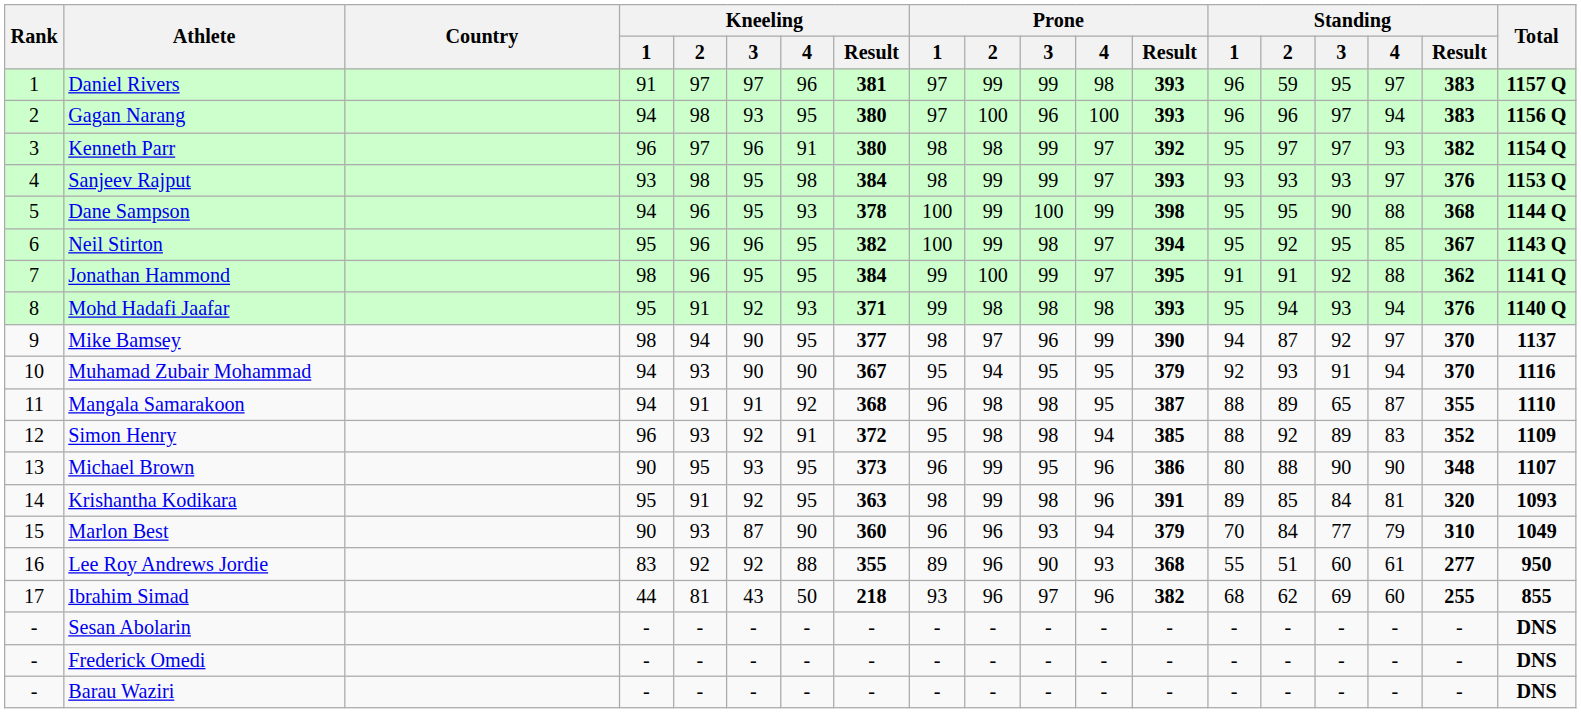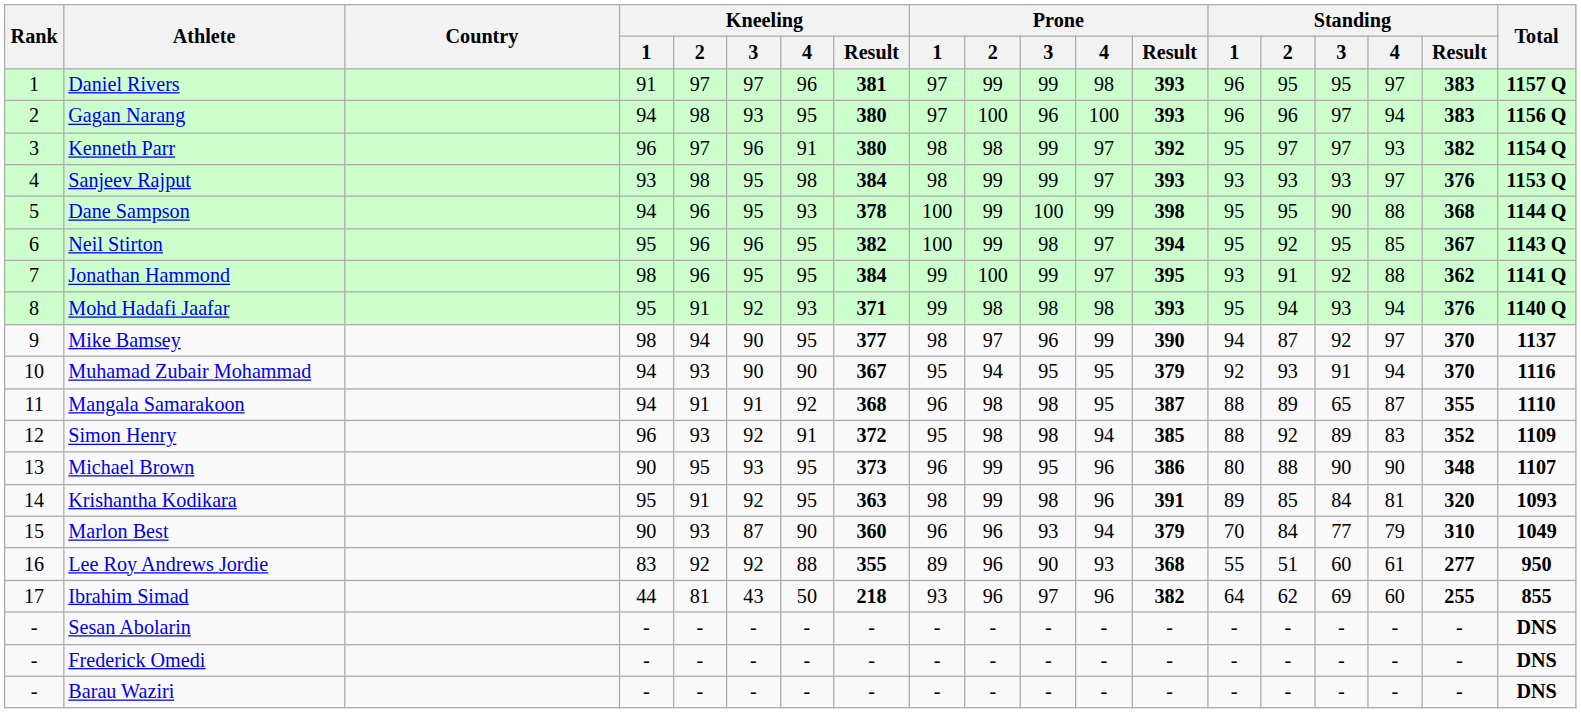 <table class="wikitable sortable" style="text-align:center;">
 <tr>
 <th rowspan=2 width=40>Rank</th>
 <th rowspan=2 width=250>Athlete</th>
 <th rowspan=2 width=250>Country</th>
 <th colspan=5>Kneeling</th>
 <th colspan=5>Prone</th>
 <th colspan=5>Standing</th>
 <th rowspan=2 width=60>Total</th>
 </tr>
 <tr>
 <th width=40>1</th>
 <th width=40>2</th>
 <th width=40>3</th>
 <th width=40>4</th>
 <th width=55>Result</th>
 <th width=40>1</th>
 <th width=40>2</th>
 <th width=40>3</th>
 <th width=40>4</th>
 <th width=55>Result</th>
 <th width=40>1</th>
 <th width=40>2</th>
 <th width=40>3</th>
 <th width=40>4</th>
 <th width=55>Result</th>
 </tr>
 <tr bgcolor=ccffcc>
 <td>1</td>
 <td align=left><a href='#'>Daniel Rivers</a></td>
 <td align=left></td>
 <td>91</td>
 <td>97</td>
 <td>97</td>
 <td>96</td>
 <td><strong>381</strong></td>
 <td>97</td>
 <td>99</td>
 <td>99</td>
 <td>98</td>
 <td><strong>393</strong></td>
 <td>96</td>
-<td>59</td>
+<td>95</td>
 <td>95</td>
 <td>97</td>
 <td><strong>383</strong></td>
 <td><strong>1157 Q</strong></td>
 </tr>
 <tr bgcolor=ccffcc>
 <td>2</td>
 <td align=left><a href='#'>Gagan Narang</a></td>
 <td align=left></td>
 <td>94</td>
 <td>98</td>
 <td>93</td>
 <td>95</td>
 <td><strong>380</strong></td>
 <td>97</td>
 <td>100</td>
 <td>96</td>
 <td>100</td>
 <td><strong>393</strong></td>
 <td>96</td>
 <td>96</td>
 <td>97</td>
 <td>94</td>
 <td><strong>383</strong></td>
 <td><strong>1156 Q</strong></td>
 </tr>
 <tr bgcolor=ccffcc>
 <td>3</td>
 <td align=left><a href='#'>Kenneth Parr</a></td>
 <td align=left></td>
 <td>96</td>
 <td>97</td>
 <td>96</td>
 <td>91</td>
 <td><strong>380</strong></td>
 <td>98</td>
 <td>98</td>
 <td>99</td>
 <td>97</td>
 <td><strong>392</strong></td>
 <td>95</td>
 <td>97</td>
 <td>97</td>
 <td>93</td>
 <td><strong>382</strong></td>
 <td><strong>1154 Q</strong></td>
 </tr>
 <tr bgcolor=ccffcc>
 <td>4</td>
 <td align=left><a href='#'>Sanjeev Rajput</a></td>
 <td align=left></td>
 <td>93</td>
 <td>98</td>
 <td>95</td>
 <td>98</td>
 <td><strong>384</strong></td>
 <td>98</td>
 <td>99</td>
 <td>99</td>
 <td>97</td>
 <td><strong>393</strong></td>
 <td>93</td>
 <td>93</td>
 <td>93</td>
 <td>97</td>
 <td><strong>376</strong></td>
 <td><strong>1153 Q</strong></td>
 </tr>
 <tr bgcolor=ccffcc>
 <td>5</td>
 <td align=left><a href='#'>Dane Sampson</a></td>
 <td align=left></td>
 <td>94</td>
 <td>96</td>
 <td>95</td>
 <td>93</td>
 <td><strong>378</strong></td>
 <td>100</td>
 <td>99</td>
 <td>100</td>
 <td>99</td>
 <td><strong>398</strong></td>
 <td>95</td>
 <td>95</td>
 <td>90</td>
 <td>88</td>
 <td><strong>368</strong></td>
 <td><strong>1144 Q</strong></td>
 </tr>
 <tr bgcolor=ccffcc>
 <td>6</td>
 <td align=left><a href='#'>Neil Stirton</a></td>
 <td align=left></td>
 <td>95</td>
 <td>96</td>
 <td>96</td>
 <td>95</td>
 <td><strong>382</strong></td>
 <td>100</td>
 <td>99</td>
 <td>98</td>
 <td>97</td>
 <td><strong>394</strong></td>
 <td>95</td>
 <td>92</td>
 <td>95</td>
 <td>85</td>
 <td><strong>367</strong></td>
 <td><strong>1143 Q</strong></td>
 </tr>
 <tr bgcolor=ccffcc>
 <td>7</td>
 <td align=left><a href='#'>Jonathan Hammond</a></td>
 <td align=left></td>
 <td>98</td>
 <td>96</td>
 <td>95</td>
 <td>95</td>
 <td><strong>384</strong></td>
 <td>99</td>
 <td>100</td>
 <td>99</td>
 <td>97</td>
 <td><strong>395</strong></td>
-<td>91</td>
+<td>93</td>
 <td>91</td>
 <td>92</td>
 <td>88</td>
 <td><strong>362</strong></td>
 <td><strong>1141 Q</strong></td>
 </tr>
 <tr bgcolor=ccffcc>
 <td>8</td>
 <td align=left><a href='#'>Mohd Hadafi Jaafar</a></td>
 <td align=left></td>
 <td>95</td>
 <td>91</td>
 <td>92</td>
 <td>93</td>
 <td><strong>371</strong></td>
 <td>99</td>
 <td>98</td>
 <td>98</td>
 <td>98</td>
 <td><strong>393</strong></td>
 <td>95</td>
 <td>94</td>
 <td>93</td>
 <td>94</td>
 <td><strong>376</strong></td>
 <td><strong>1140 Q</strong></td>
 </tr>
 <tr>
 <td>9</td>
 <td align=left><a href='#'>Mike Bamsey</a></td>
 <td align=left></td>
 <td>98</td>
 <td>94</td>
 <td>90</td>
 <td>95</td>
 <td><strong>377</strong></td>
 <td>98</td>
 <td>97</td>
 <td>96</td>
 <td>99</td>
 <td><strong>390</strong></td>
 <td>94</td>
 <td>87</td>
 <td>92</td>
 <td>97</td>
 <td><strong>370</strong></td>
 <td><strong>1137</strong></td>
 </tr>
 <tr>
 <td>10</td>
 <td align=left><a href='#'>Muhamad Zubair Mohammad</a></td>
 <td align=left></td>
 <td>94</td>
 <td>93</td>
 <td>90</td>
 <td>90</td>
 <td><strong>367</strong></td>
 <td>95</td>
 <td>94</td>
 <td>95</td>
 <td>95</td>
 <td><strong>379</strong></td>
 <td>92</td>
 <td>93</td>
 <td>91</td>
 <td>94</td>
 <td><strong>370</strong></td>
 <td><strong>1116</strong></td>
 </tr>
 <tr>
 <td>11</td>
 <td align=left><a href='#'>Mangala Samarakoon</a></td>
 <td align=left></td>
 <td>94</td>
 <td>91</td>
 <td>91</td>
 <td>92</td>
 <td><strong>368</strong></td>
 <td>96</td>
 <td>98</td>
 <td>98</td>
 <td>95</td>
 <td><strong>387</strong></td>
 <td>88</td>
 <td>89</td>
 <td>65</td>
 <td>87</td>
 <td><strong>355</strong></td>
 <td><strong>1110</strong></td>
 </tr>
 <tr>
 <td>12</td>
 <td align=left><a href='#'>Simon Henry</a></td>
 <td align=left></td>
 <td>96</td>
 <td>93</td>
 <td>92</td>
 <td>91</td>
 <td><strong>372</strong></td>
 <td>95</td>
 <td>98</td>
 <td>98</td>
 <td>94</td>
 <td><strong>385</strong></td>
 <td>88</td>
 <td>92</td>
 <td>89</td>
 <td>83</td>
 <td><strong>352</strong></td>
 <td><strong>1109</strong></td>
 </tr>
 <tr>
 <td>13</td>
 <td align=left><a href='#'>Michael Brown</a></td>
 <td align=left></td>
 <td>90</td>
 <td>95</td>
 <td>93</td>
 <td>95</td>
 <td><strong>373</strong></td>
 <td>96</td>
 <td>99</td>
 <td>95</td>
 <td>96</td>
 <td><strong>386</strong></td>
 <td>80</td>
 <td>88</td>
 <td>90</td>
 <td>90</td>
 <td><strong>348</strong></td>
 <td><strong>1107</strong></td>
 </tr>
 <tr>
 <td>14</td>
 <td align=left><a href='#'>Krishantha Kodikara</a></td>
 <td align=left></td>
 <td>95</td>
 <td>91</td>
 <td>92</td>
 <td>95</td>
 <td><strong>363</strong></td>
 <td>98</td>
 <td>99</td>
 <td>98</td>
 <td>96</td>
 <td><strong>391</strong></td>
 <td>89</td>
 <td>85</td>
 <td>84</td>
 <td>81</td>
 <td><strong>320</strong></td>
 <td><strong>1093</strong></td>
 </tr>
 <tr>
 <td>15</td>
 <td align=left><a href='#'>Marlon Best</a></td>
 <td align=left></td>
 <td>90</td>
 <td>93</td>
 <td>87</td>
 <td>90</td>
 <td><strong>360</strong></td>
 <td>96</td>
 <td>96</td>
 <td>93</td>
 <td>94</td>
 <td><strong>379</strong></td>
 <td>70</td>
 <td>84</td>
 <td>77</td>
 <td>79</td>
 <td><strong>310</strong></td>
 <td><strong>1049</strong></td>
 </tr>
 <tr>
 <td>16</td>
 <td align=left><a href='#'>Lee Roy Andrews Jordie</a></td>
 <td align=left></td>
 <td>83</td>
 <td>92</td>
 <td>92</td>
 <td>88</td>
 <td><strong>355</strong></td>
 <td>89</td>
 <td>96</td>
 <td>90</td>
 <td>93</td>
 <td><strong>368</strong></td>
 <td>55</td>
 <td>51</td>
 <td>60</td>
 <td>61</td>
 <td><strong>277</strong></td>
 <td><strong>950</strong></td>
 </tr>
 <tr>
 <td>17</td>
 <td align=left><a href='#'>Ibrahim Simad</a></td>
 <td align=left></td>
 <td>44</td>
 <td>81</td>
 <td>43</td>
 <td>50</td>
 <td><strong>218</strong></td>
 <td>93</td>
 <td>96</td>
 <td>97</td>
 <td>96</td>
 <td><strong>382</strong></td>
-<td>68</td>
+<td>64</td>
 <td>62</td>
 <td>69</td>
 <td>60</td>
 <td><strong>255</strong></td>
 <td><strong>855</strong></td>
 </tr>
 <tr>
 <td>-</td>
 <td align=left><a href='#'>Sesan Abolarin</a></td>
 <td align=left></td>
 <td>-</td>
 <td>-</td>
 <td>-</td>
 <td>-</td>
 <td>-</td>
 <td>-</td>
 <td>-</td>
 <td>-</td>
 <td>-</td>
 <td>-</td>
 <td>-</td>
 <td>-</td>
 <td>-</td>
 <td>-</td>
 <td>-</td>
 <td><strong>DNS</strong></td>
 </tr>
 <tr>
 <td>-</td>
 <td align=left><a href='#'>Frederick Omedi</a></td>
 <td align=left></td>
 <td>-</td>
 <td>-</td>
 <td>-</td>
 <td>-</td>
 <td>-</td>
 <td>-</td>
 <td>-</td>
 <td>-</td>
 <td>-</td>
 <td>-</td>
 <td>-</td>
 <td>-</td>
 <td>-</td>
 <td>-</td>
 <td>-</td>
 <td><strong>DNS</strong></td>
 </tr>
 <tr>
 <td>-</td>
 <td align=left><a href='#'>Barau Waziri</a></td>
 <td align=left></td>
 <td>-</td>
 <td>-</td>
 <td>-</td>
 <td>-</td>
 <td>-</td>
 <td>-</td>
 <td>-</td>
 <td>-</td>
 <td>-</td>
 <td>-</td>
 <td>-</td>
 <td>-</td>
 <td>-</td>
 <td>-</td>
 <td>-</td>
 <td><strong>DNS</strong></td>
 </tr>
 </table>
